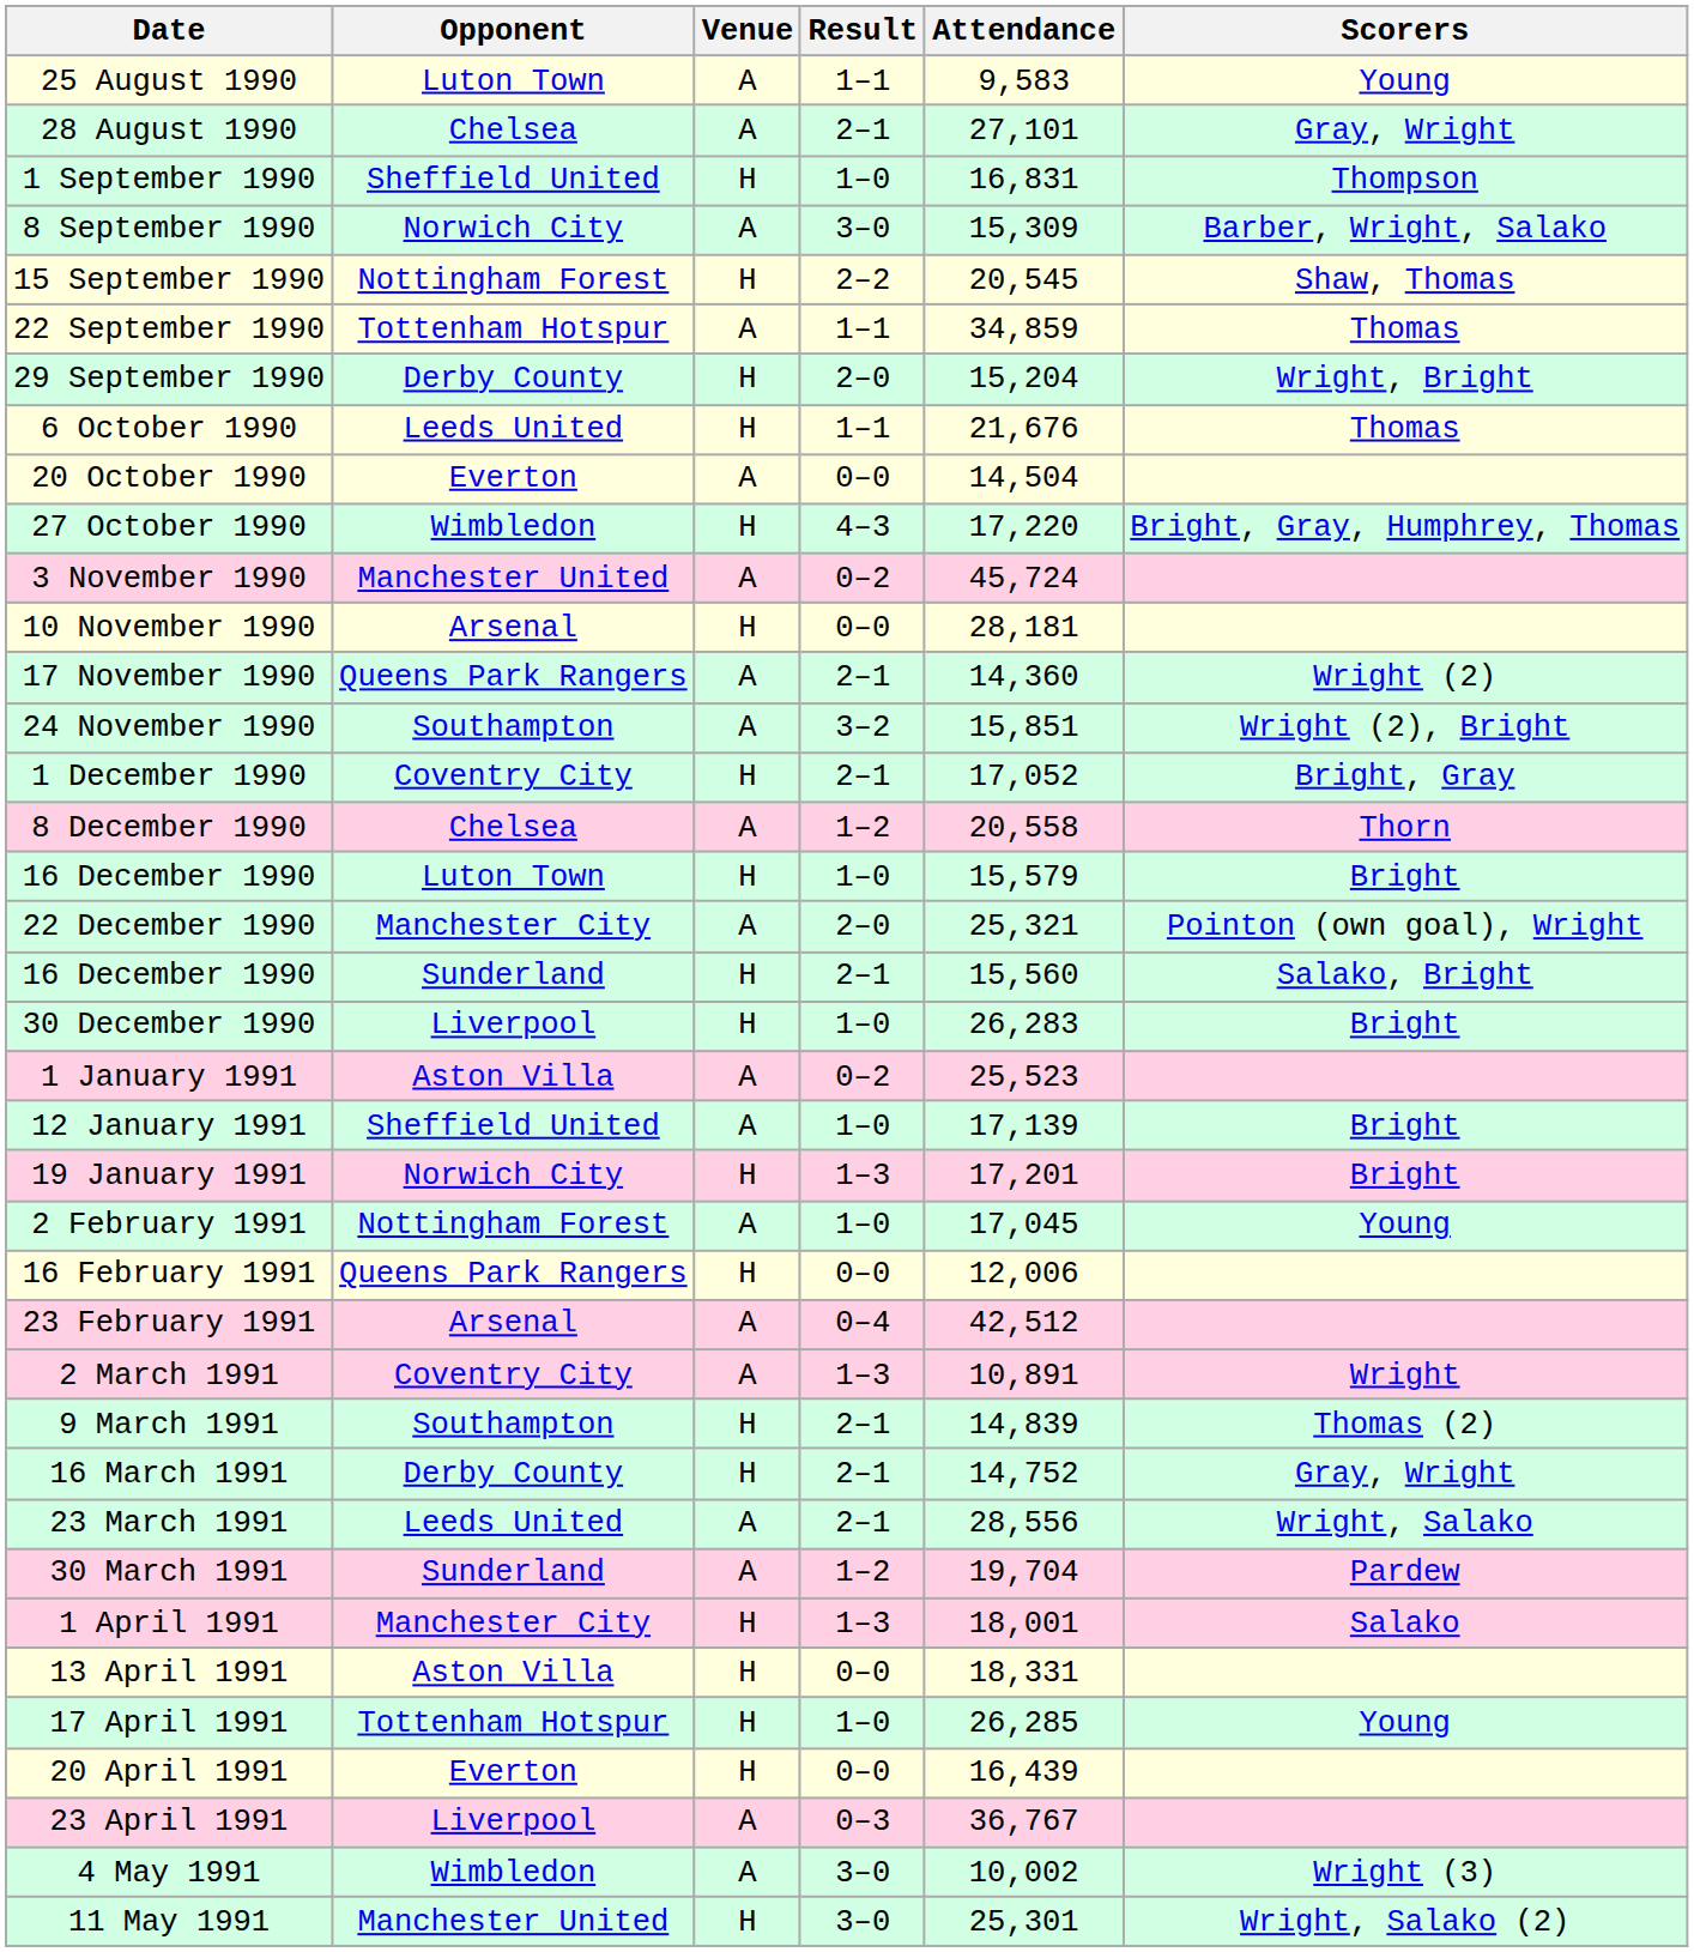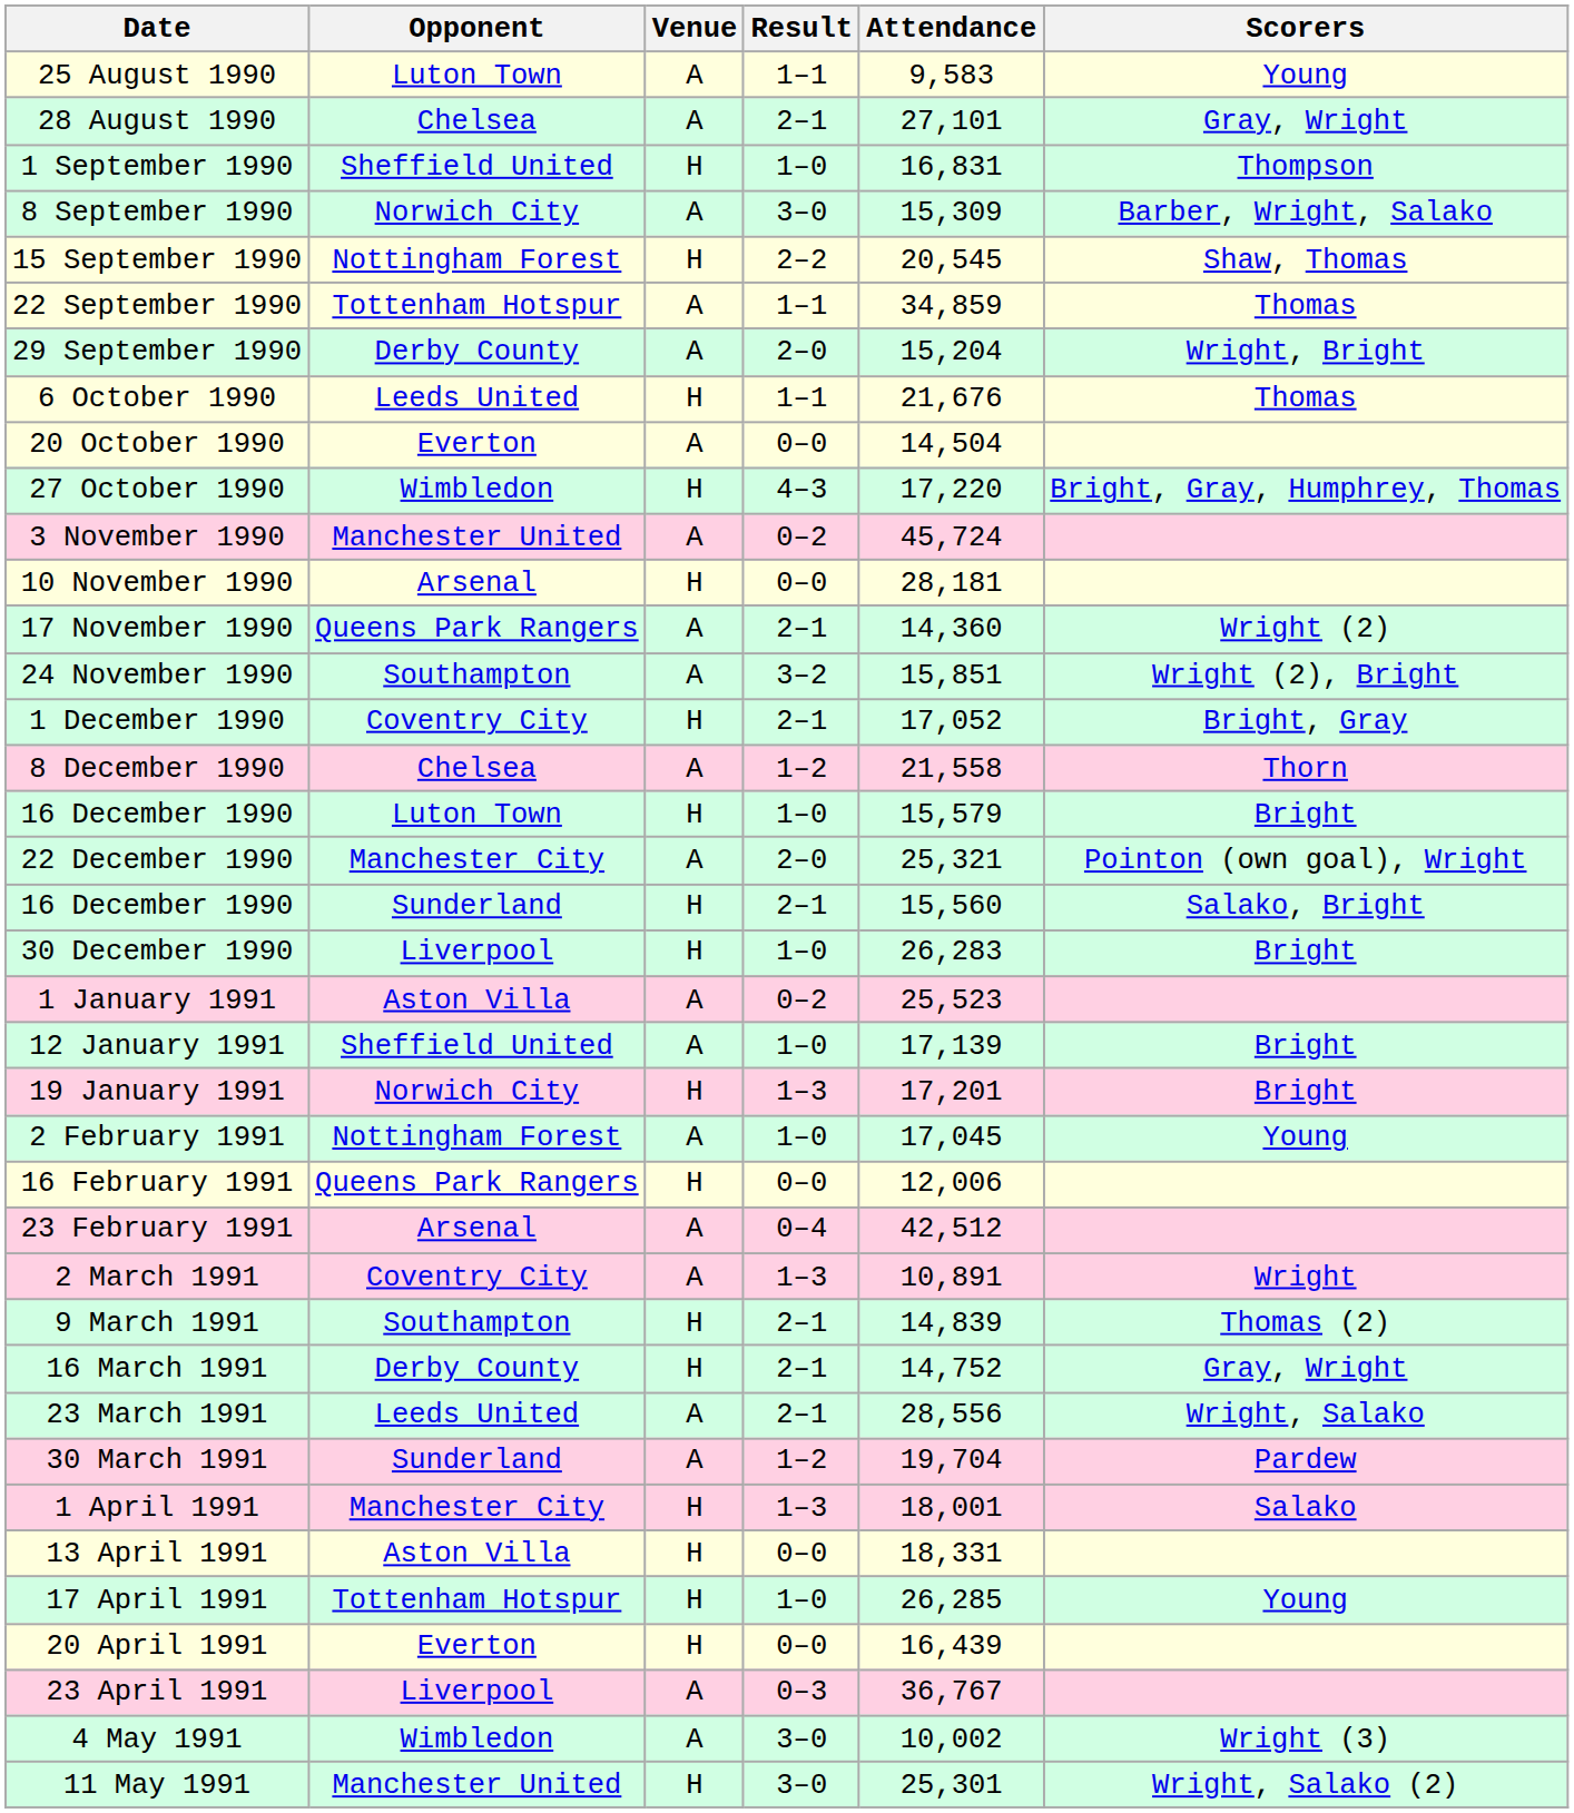 <table class="wikitable sortable" style="font-size:100%; text-align:center">
 <tr>
 <th>Date</th>
 <th>Opponent</th>
 <th>Venue</th>
 <th>Result</th>
 <th>Attendance</th>
 <th>Scorers</th>
 </tr>
 <tr style="background-color: #ffffdd;">
 <td>25 August 1990</td>
 <td><a href='#'>Luton Town</a></td>
 <td>A</td>
 <td>1–1</td>
 <td>9,583</td>
 <td><a href='#'>Young</a></td>
 </tr>
 <tr style="background-color: #d0ffe3;">
 <td>28 August 1990</td>
 <td><a href='#'>Chelsea</a></td>
 <td>A</td>
 <td>2–1</td>
 <td>27,101</td>
 <td><a href='#'>Gray</a>, <a href='#'>Wright</a></td>
 </tr>
 <tr style="background-color: #d0ffe3;">
 <td>1 September 1990</td>
 <td><a href='#'>Sheffield United</a></td>
 <td>H</td>
 <td>1–0</td>
 <td>16,831</td>
 <td><a href='#'>Thompson</a></td>
 </tr>
 <tr style="background-color: #d0ffe3;">
 <td>8 September 1990</td>
 <td><a href='#'>Norwich City</a></td>
 <td>A</td>
 <td>3–0</td>
 <td>15,309</td>
 <td><a href='#'>Barber</a>, <a href='#'>Wright</a>, <a href='#'>Salako</a></td>
 </tr>
 <tr style="background-color: #ffffdd;">
 <td>15 September 1990</td>
 <td><a href='#'>Nottingham Forest</a></td>
 <td>H</td>
 <td>2–2</td>
 <td>20,545</td>
 <td><a href='#'>Shaw</a>, <a href='#'>Thomas</a></td>
 </tr>
 <tr style="background-color: #ffffdd;">
 <td>22 September 1990</td>
 <td><a href='#'>Tottenham Hotspur</a></td>
 <td>A</td>
 <td>1–1</td>
 <td>34,859</td>
 <td><a href='#'>Thomas</a></td>
 </tr>
 <tr style="background-color: #d0ffe3;">
 <td>29 September 1990</td>
 <td><a href='#'>Derby County</a></td>
-<td>H</td>
+<td>A</td>
 <td>2–0</td>
 <td>15,204</td>
 <td><a href='#'>Wright</a>, <a href='#'>Bright</a></td>
 </tr>
 <tr style="background-color: #ffffdd;">
 <td>6 October 1990</td>
 <td><a href='#'>Leeds United</a></td>
 <td>H</td>
 <td>1–1</td>
 <td>21,676</td>
 <td><a href='#'>Thomas</a></td>
 </tr>
 <tr style="background-color: #ffffdd;">
 <td>20 October 1990</td>
 <td><a href='#'>Everton</a></td>
 <td>A</td>
 <td>0–0</td>
 <td>14,504</td>
 <td></td>
 </tr>
 <tr style="background-color: #d0ffe3;">
 <td>27 October 1990</td>
 <td><a href='#'>Wimbledon</a></td>
 <td>H</td>
 <td>4–3</td>
 <td>17,220</td>
 <td><a href='#'>Bright</a>, <a href='#'>Gray</a>, <a href='#'>Humphrey</a>, <a href='#'>Thomas</a></td>
 </tr>
 <tr style="background-color: #ffd0e3;">
 <td>3 November 1990</td>
 <td><a href='#'>Manchester United</a></td>
 <td>A</td>
 <td>0–2</td>
 <td>45,724</td>
 <td></td>
 </tr>
 <tr style="background-color: #ffffdd;">
 <td>10 November 1990</td>
 <td><a href='#'>Arsenal</a></td>
 <td>H</td>
 <td>0–0</td>
 <td>28,181</td>
 <td></td>
 </tr>
 <tr style="background-color: #d0ffe3;">
 <td>17 November 1990</td>
 <td><a href='#'>Queens Park Rangers</a></td>
 <td>A</td>
 <td>2–1</td>
 <td>14,360</td>
 <td><a href='#'>Wright</a> (2)</td>
 </tr>
 <tr style="background-color: #d0ffe3;">
 <td>24 November 1990</td>
 <td><a href='#'>Southampton</a></td>
 <td>A</td>
 <td>3–2</td>
 <td>15,851</td>
 <td><a href='#'>Wright</a> (2), <a href='#'>Bright</a></td>
 </tr>
 <tr style="background-color: #d0ffe3;">
 <td>1 December 1990</td>
 <td><a href='#'>Coventry City</a></td>
 <td>H</td>
 <td>2–1</td>
 <td>17,052</td>
 <td><a href='#'>Bright</a>, <a href='#'>Gray</a></td>
 </tr>
 <tr style="background-color: #ffd0e3;">
 <td>8 December 1990</td>
 <td><a href='#'>Chelsea</a></td>
 <td>A</td>
 <td>1–2</td>
-<td>20,558</td>
+<td>21,558</td>
 <td><a href='#'>Thorn</a></td>
 </tr>
 <tr style="background-color: #d0ffe3;">
 <td>16 December 1990</td>
 <td><a href='#'>Luton Town</a></td>
 <td>H</td>
 <td>1–0</td>
 <td>15,579</td>
 <td><a href='#'>Bright</a></td>
 </tr>
 <tr style="background-color: #d0ffe3;">
 <td>22 December 1990</td>
 <td><a href='#'>Manchester City</a></td>
 <td>A</td>
 <td>2–0</td>
 <td>25,321</td>
 <td><a href='#'>Pointon</a> (own goal), <a href='#'>Wright</a></td>
 </tr>
 <tr style="background-color: #d0ffe3;">
 <td>16 December 1990</td>
 <td><a href='#'>Sunderland</a></td>
 <td>H</td>
 <td>2–1</td>
 <td>15,560</td>
 <td><a href='#'>Salako</a>, <a href='#'>Bright</a></td>
 </tr>
 <tr style="background-color: #d0ffe3;">
 <td>30 December 1990</td>
 <td><a href='#'>Liverpool</a></td>
 <td>H</td>
 <td>1–0</td>
 <td>26,283</td>
 <td><a href='#'>Bright</a></td>
 </tr>
 <tr style="background-color: #ffd0e3;">
 <td>1 January 1991</td>
 <td><a href='#'>Aston Villa</a></td>
 <td>A</td>
 <td>0–2</td>
 <td>25,523</td>
 <td></td>
 </tr>
 <tr style="background-color: #d0ffe3;">
 <td>12 January 1991</td>
 <td><a href='#'>Sheffield United</a></td>
 <td>A</td>
 <td>1–0</td>
 <td>17,139</td>
 <td><a href='#'>Bright</a></td>
 </tr>
 <tr style="background-color: #ffd0e3;">
 <td>19 January 1991</td>
 <td><a href='#'>Norwich City</a></td>
 <td>H</td>
 <td>1–3</td>
 <td>17,201</td>
 <td><a href='#'>Bright</a></td>
 </tr>
 <tr style="background-color: #d0ffe3;">
 <td>2 February 1991</td>
 <td><a href='#'>Nottingham Forest</a></td>
 <td>A</td>
 <td>1–0</td>
 <td>17,045</td>
 <td><a href='#'>Young</a></td>
 </tr>
 <tr style="background-color: #ffffdd;">
 <td>16 February 1991</td>
 <td><a href='#'>Queens Park Rangers</a></td>
 <td>H</td>
 <td>0–0</td>
 <td>12,006</td>
 <td></td>
 </tr>
 <tr style="background-color: #ffd0e3;">
 <td>23 February 1991</td>
 <td><a href='#'>Arsenal</a></td>
 <td>A</td>
 <td>0–4</td>
 <td>42,512</td>
 <td></td>
 </tr>
 <tr style="background-color: #ffd0e3;">
 <td>2 March 1991</td>
 <td><a href='#'>Coventry City</a></td>
 <td>A</td>
 <td>1–3</td>
 <td>10,891</td>
 <td><a href='#'>Wright</a></td>
 </tr>
 <tr style="background-color: #d0ffe3;">
 <td>9 March 1991</td>
 <td><a href='#'>Southampton</a></td>
 <td>H</td>
 <td>2–1</td>
 <td>14,839</td>
 <td><a href='#'>Thomas</a> (2)</td>
 </tr>
 <tr style="background-color: #d0ffe3;">
 <td>16 March 1991</td>
 <td><a href='#'>Derby County</a></td>
 <td>H</td>
 <td>2–1</td>
 <td>14,752</td>
 <td><a href='#'>Gray</a>, <a href='#'>Wright</a></td>
 </tr>
 <tr style="background-color: #d0ffe3;">
 <td>23 March 1991</td>
 <td><a href='#'>Leeds United</a></td>
 <td>A</td>
 <td>2–1</td>
 <td>28,556</td>
 <td><a href='#'>Wright</a>, <a href='#'>Salako</a></td>
 </tr>
 <tr style="background-color: #ffd0e3;">
 <td>30 March 1991</td>
 <td><a href='#'>Sunderland</a></td>
 <td>A</td>
 <td>1–2</td>
 <td>19,704</td>
 <td><a href='#'>Pardew</a></td>
 </tr>
 <tr style="background-color: #ffd0e3;">
 <td>1 April 1991</td>
 <td><a href='#'>Manchester City</a></td>
 <td>H</td>
 <td>1–3</td>
 <td>18,001</td>
 <td><a href='#'>Salako</a></td>
 </tr>
 <tr style="background-color: #ffffdd;">
 <td>13 April 1991</td>
 <td><a href='#'>Aston Villa</a></td>
 <td>H</td>
 <td>0–0</td>
 <td>18,331</td>
 <td></td>
 </tr>
 <tr style="background-color: #d0ffe3;">
 <td>17 April 1991</td>
 <td><a href='#'>Tottenham Hotspur</a></td>
 <td>H</td>
 <td>1–0</td>
 <td>26,285</td>
 <td><a href='#'>Young</a></td>
 </tr>
 <tr style="background-color: #ffffdd;">
 <td>20 April 1991</td>
 <td><a href='#'>Everton</a></td>
 <td>H</td>
 <td>0–0</td>
 <td>16,439</td>
 <td></td>
 </tr>
 <tr style="background-color: #ffd0e3;">
 <td>23 April 1991</td>
 <td><a href='#'>Liverpool</a></td>
 <td>A</td>
 <td>0–3</td>
 <td>36,767</td>
 <td></td>
 </tr>
 <tr style="background-color: #d0ffe3;">
 <td>4 May 1991</td>
 <td><a href='#'>Wimbledon</a></td>
 <td>A</td>
 <td>3–0</td>
 <td>10,002</td>
 <td><a href='#'>Wright</a> (3)</td>
 </tr>
 <tr style="background-color: #d0ffe3;">
 <td>11 May 1991</td>
 <td><a href='#'>Manchester United</a></td>
 <td>H</td>
 <td>3–0</td>
 <td>25,301</td>
 <td><a href='#'>Wright</a>, <a href='#'>Salako</a> (2)</td>
 </tr>
 </table>
